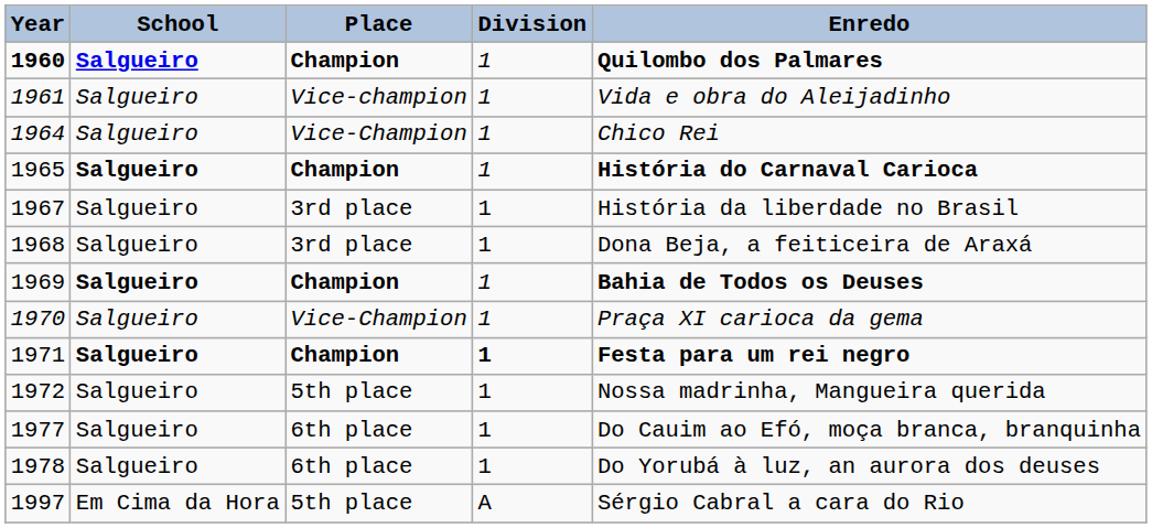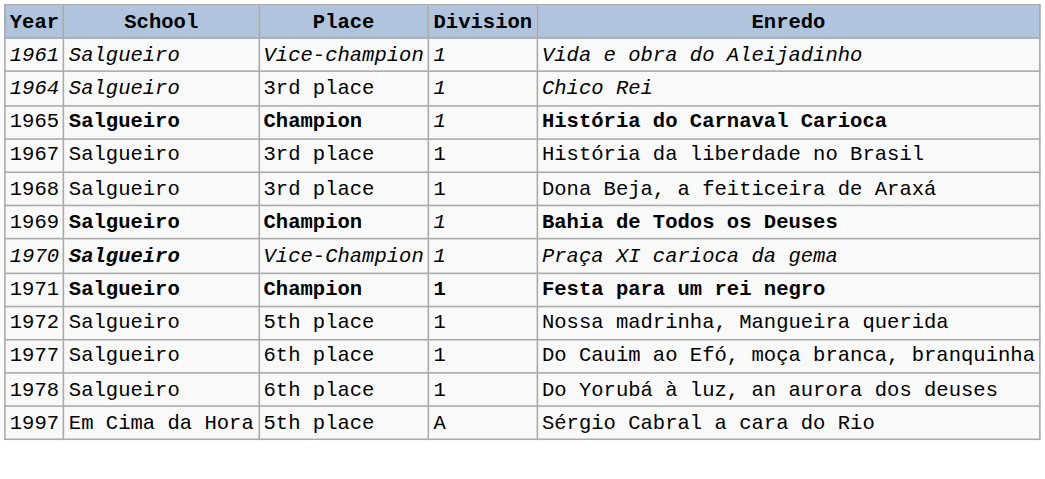 <table class="wikitable" style="margin:auto; margin:auto;">
 <tr>
 <th style="background: #B0C4DE;">Year</th>
 <th style="background: #B0C4DE;">School</th>
 <th style="background: #B0C4DE;">Place</th>
 <th style="background: #B0C4DE;">Division</th>
 <th style="background: #B0C4DE;">Enredo</th>
-</tr>
-<tr>
-<td><strong>1960</strong></td>
-<td><strong><a href='#'>Salgueiro</a></strong></td>
-<td><strong>Champion</strong></td>
-<td><em>1</em></td>
-<td><strong>Quilombo dos Palmares</strong></td>
 </tr>
 <tr>
 <td><em>1961</em></td>
 <td><em>Salgueiro</em></td>
 <td><em>Vice-champion</em></td>
 <td><em>1</em></td>
 <td><em>Vida e obra do Aleijadinho</em></td>
 </tr>
 <tr>
 <td><em>1964</em></td>
 <td><em>Salgueiro</em></td>
-<td><em>Vice-Champion</em></td>
+<td>3rd place</td>
 <td><em>1</em></td>
 <td><em>Chico Rei</em></td>
 </tr>
 <tr>
 <td>1965</td>
 <td><strong>Salgueiro</strong></td>
 <td><strong>Champion</strong></td>
 <td><em>1</em></td>
 <td><strong>História do Carnaval Carioca</strong></td>
 </tr>
 <tr>
 <td>1967</td>
 <td>Salgueiro</td>
 <td>3rd place</td>
 <td>1</td>
 <td>História da liberdade no Brasil</td>
 </tr>
 <tr>
 <td>1968</td>
 <td>Salgueiro</td>
 <td>3rd place</td>
 <td>1</td>
 <td>Dona Beja, a feiticeira de Araxá</td>
 </tr>
 <tr>
 <td>1969</td>
 <td><strong>Salgueiro</strong></td>
 <td><strong>Champion</strong></td>
 <td><em>1</em></td>
 <td><strong>Bahia de Todos os Deuses</strong></td>
 </tr>
 <tr>
 <td><em>1970</em></td>
-<td><em>Salgueiro</em></td>
+<td><strong><em>Salgueiro</em></strong></td>
 <td><em>Vice-Champion</em></td>
 <td><em>1</em></td>
 <td><em>Praça XI carioca da gema</em></td>
 </tr>
 <tr>
 <td>1971</td>
 <td><strong>Salgueiro</strong></td>
 <td><strong>Champion</strong></td>
 <td><strong>1</strong></td>
 <td><strong>Festa para um rei negro</strong></td>
 </tr>
 <tr>
 <td>1972</td>
 <td>Salgueiro</td>
 <td>5th place</td>
 <td>1</td>
 <td>Nossa madrinha, Mangueira querida</td>
 </tr>
 <tr>
 <td>1977</td>
 <td>Salgueiro</td>
 <td>6th place</td>
 <td>1</td>
 <td>Do Cauim ao Efó, moça branca, branquinha</td>
 </tr>
 <tr>
 <td>1978</td>
 <td>Salgueiro</td>
 <td>6th place</td>
 <td>1</td>
 <td>Do Yorubá à luz, an aurora dos deuses</td>
 </tr>
 <tr>
 <td>1997</td>
 <td>Em Cima da Hora</td>
 <td>5th place</td>
 <td>A</td>
 <td>Sérgio Cabral a cara do Rio</td>
 </tr>
 </table>
